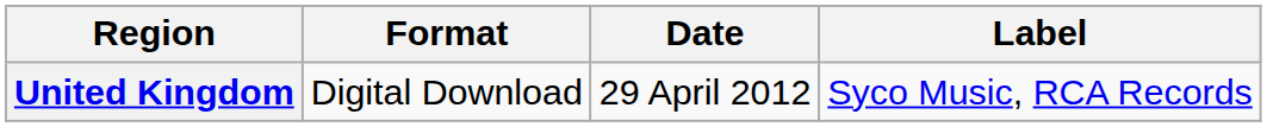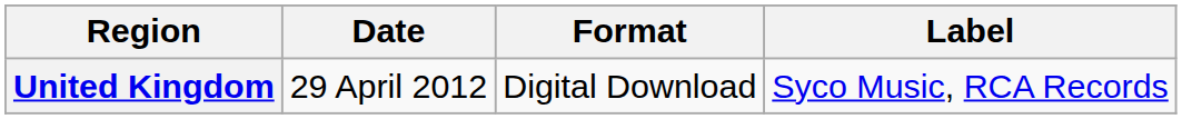 <table class="wikitable plainrowheaders">
 <tr>
 <th>Region</th>
+<th>Date</th>
 <th>Format</th>
-<th>Date</th>
 <th>Label</th>
 </tr>
 <tr>
 <th scope="row"><a href='#'>United Kingdom</a></th>
+<td>29 April 2012</td>
 <td>Digital Download</td>
-<td>29 April 2012</td>
 <td><a href='#'>Syco Music</a>, <a href='#'>RCA Records</a></td>
 </tr>
 </table>
